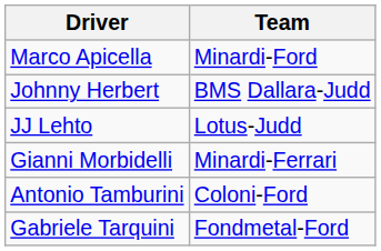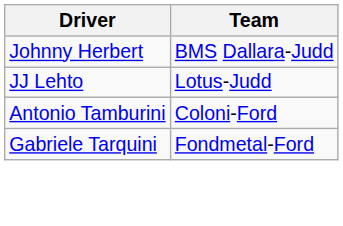 <table class="wikitable" style="font-size:90%">
 <tr>
 <th>Driver</th>
 <th>Team</th>
-</tr>
-<tr>
-<td> <a href='#'>Marco Apicella</a></td>
-<td><a href='#'>Minardi</a>-<a href='#'>Ford</a></td>
 </tr>
 <tr>
 <td> <a href='#'>Johnny Herbert</a></td>
 <td><a href='#'>BMS</a> <a href='#'>Dallara</a>-<a href='#'>Judd</a></td>
 </tr>
 <tr>
 <td> <a href='#'>JJ Lehto</a></td>
 <td><a href='#'>Lotus</a>-<a href='#'>Judd</a></td>
 </tr>
 <tr>
-<td> <a href='#'>Gianni Morbidelli</a></td>
-<td><a href='#'>Minardi</a>-<a href='#'>Ferrari</a></td>
-</tr>
-<tr>
 <td> <a href='#'>Antonio Tamburini</a></td>
 <td><a href='#'>Coloni</a>-<a href='#'>Ford</a></td>
 </tr>
 <tr>
 <td> <a href='#'>Gabriele Tarquini</a></td>
 <td><a href='#'>Fondmetal</a>-<a href='#'>Ford</a></td>
 </tr>
 </table>
